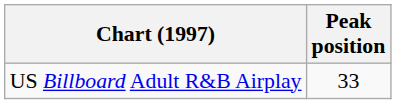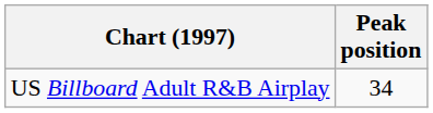 <table class="wikitable sortable">
 <tr>
 <th>Chart (1997)</th>
 <th>Peak<br>position</th>
 </tr>
 <tr>
 <td>US <em><a href='#'>Billboard</a></em> <a href='#'>Adult R&B Airplay</a></td>
-<td style="text-align:center;">33</td>
+<td style="text-align:center;">34</td>
 </tr>
 </table>
